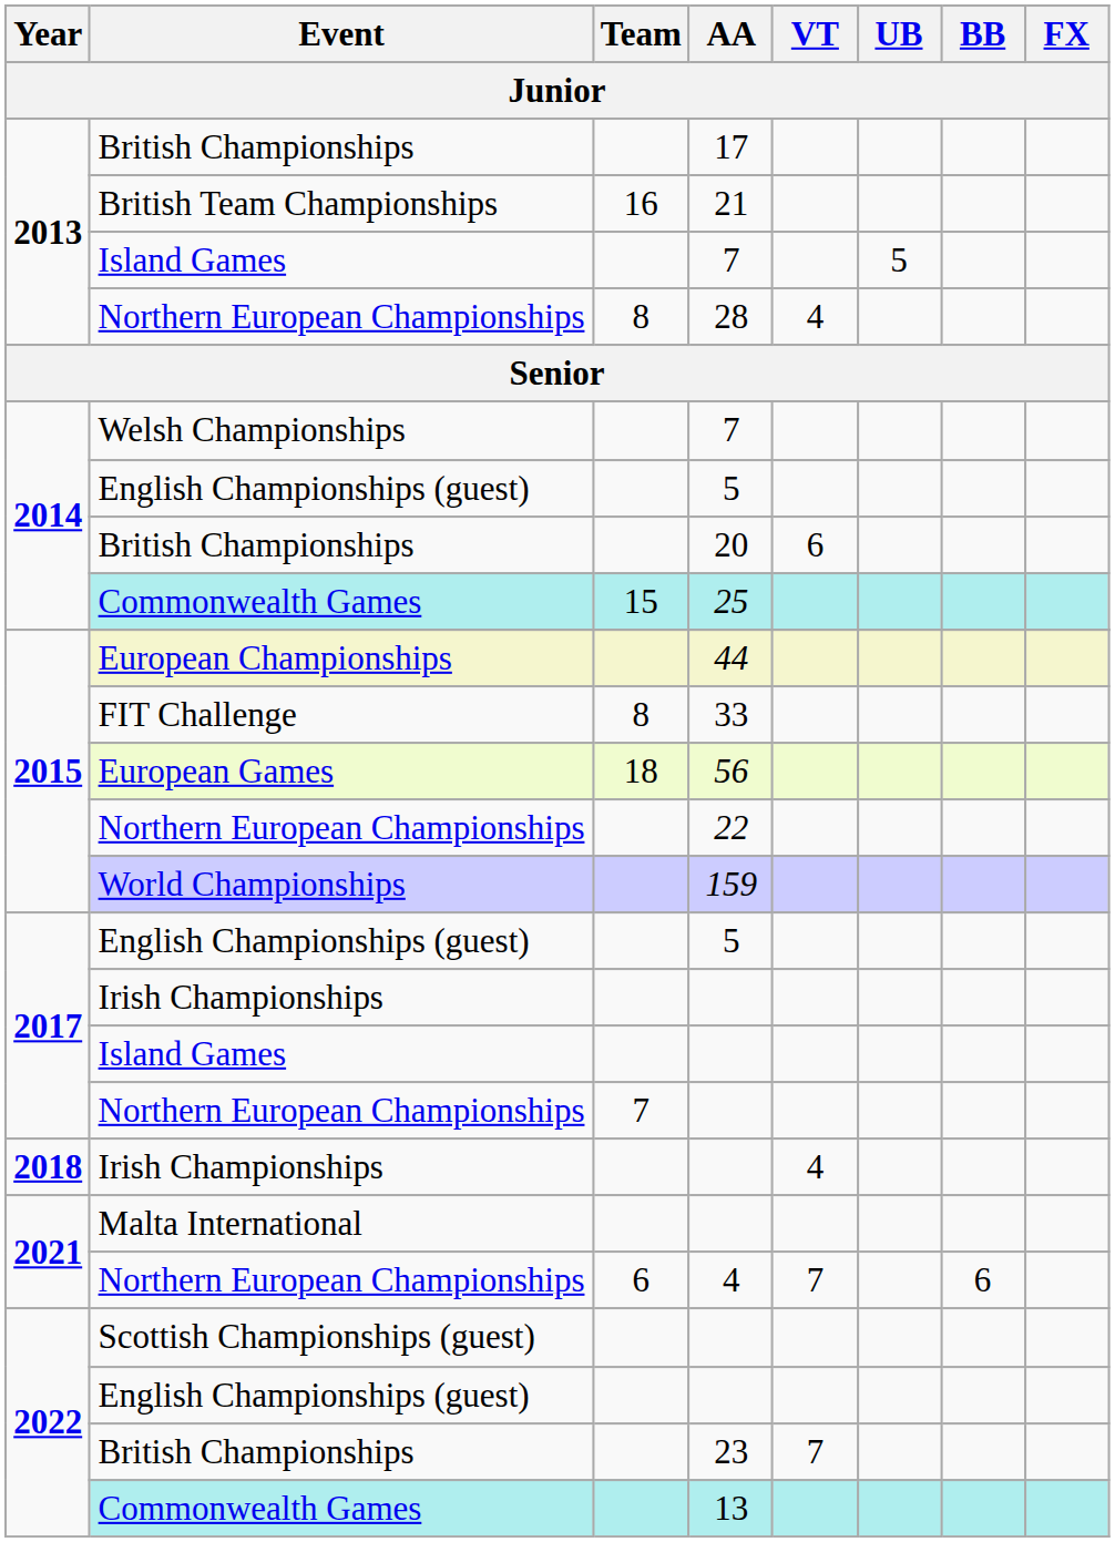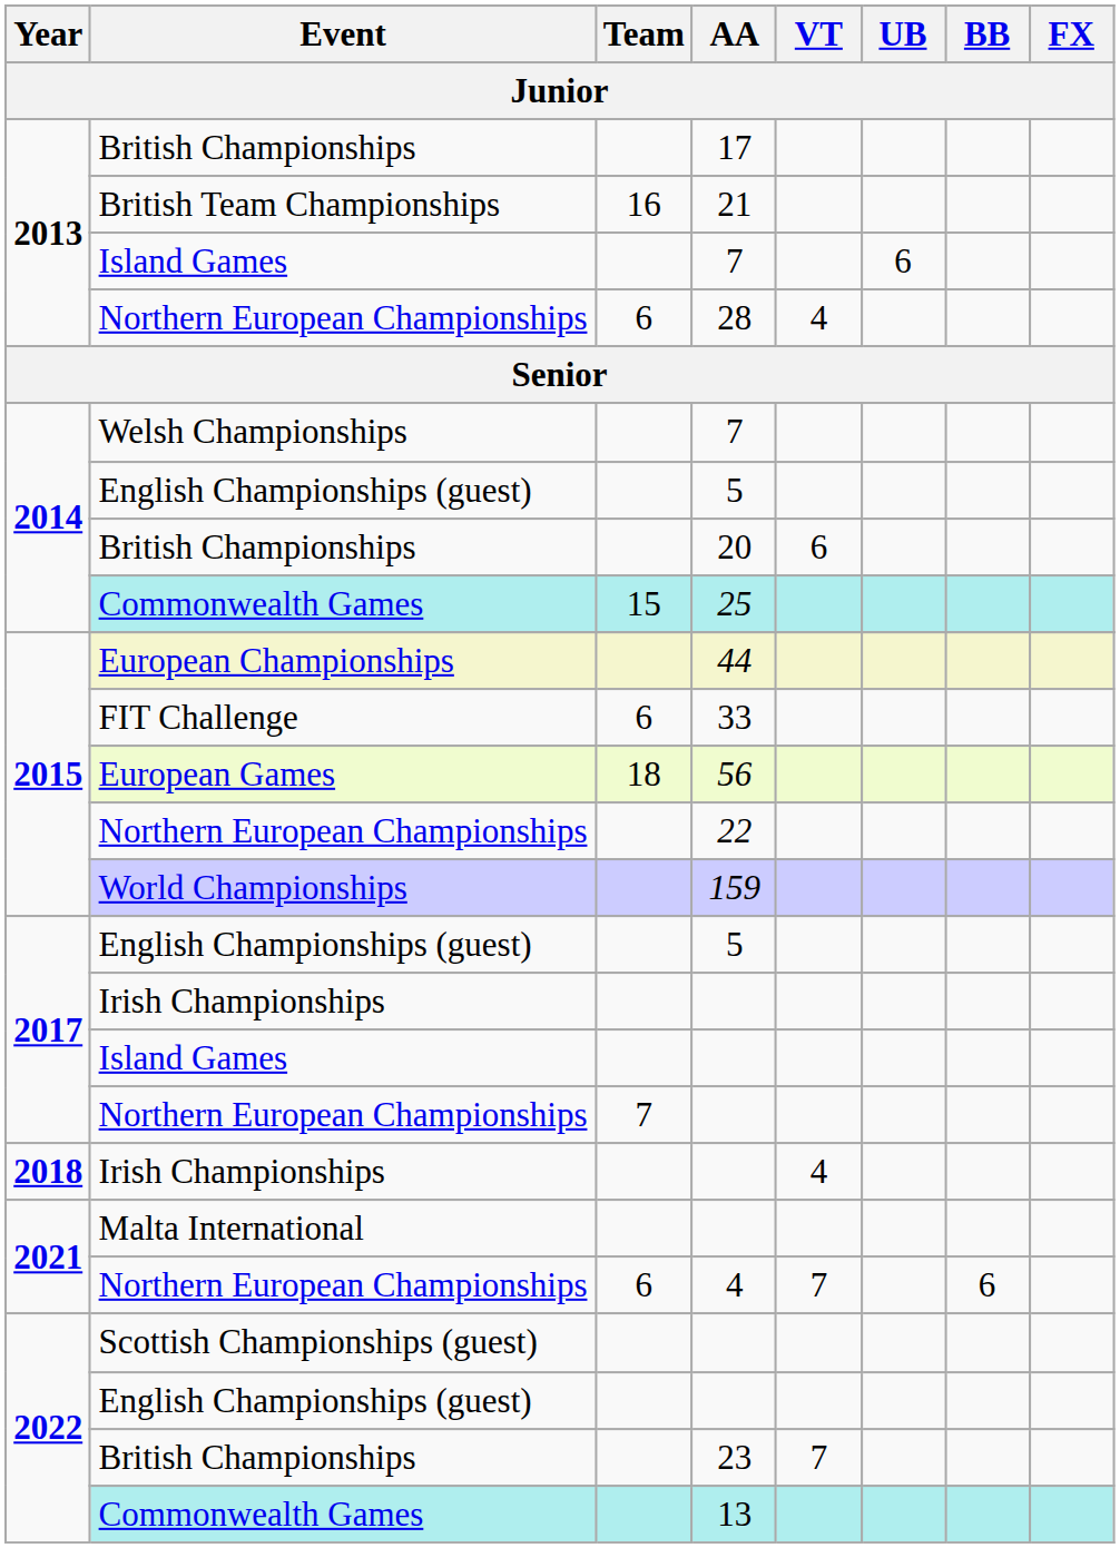 <table class="wikitable" style="text-align:center; font-size:95%;">
 <tr>
 <th align="center">Year</th>
 <th align="center">Event</th>
 <th style="width:30px;">Team</th>
 <th style="width:30px;">AA</th>
 <th style="width:30px;"><a href='#'>VT</a></th>
 <th style="width:30px;"><a href='#'>UB</a></th>
 <th style="width:30px;"><a href='#'>BB</a></th>
 <th style="width:30px;"><a href='#'>FX</a></th>
 </tr>
 <tr>
 <th colspan="8">Junior</th>
 </tr>
 <tr>
 <td rowspan="4"><strong>2013</strong></td>
 <td align=left>British Championships</td>
 <td></td>
 <td>17</td>
 <td></td>
 <td></td>
 <td></td>
 <td></td>
 </tr>
 <tr>
 <td align=left>British Team Championships</td>
 <td>16</td>
 <td>21</td>
 <td></td>
 <td></td>
 <td></td>
 <td></td>
 </tr>
 <tr>
 <td align=left><a href='#'>Island Games</a></td>
 <td></td>
 <td>7</td>
 <td></td>
-<td>5</td>
+<td>6</td>
 <td></td>
 <td></td>
 </tr>
 <tr>
 <td align=left><a href='#'>Northern European Championships</a></td>
-<td>8</td>
+<td>6</td>
 <td>28</td>
 <td>4</td>
 <td></td>
 <td></td>
 <td></td>
 </tr>
 <tr>
 <th colspan="8">Senior</th>
 </tr>
 <tr>
 <td rowspan="4"><strong><a href='#'>2014</a></strong></td>
 <td align=left>Welsh Championships</td>
 <td></td>
 <td>7</td>
 <td></td>
 <td></td>
 <td></td>
 <td></td>
 </tr>
 <tr>
 <td align=left>English Championships (guest)</td>
 <td></td>
 <td>5</td>
 <td></td>
 <td></td>
 <td></td>
 <td></td>
 </tr>
 <tr>
 <td align=left>British Championships</td>
 <td></td>
 <td>20</td>
 <td>6</td>
 <td></td>
 <td></td>
 <td></td>
 </tr>
 <tr bgcolor="#afeeee">
 <td align=left><a href='#'>Commonwealth Games</a></td>
 <td>15</td>
 <td><em>25</em></td>
 <td></td>
 <td></td>
 <td></td>
 <td></td>
 </tr>
 <tr>
 <td rowspan="6"><strong><a href='#'>2015</a></strong></td>
 </tr>
 <tr bgcolor=#F5F6CE>
 <td align=left><a href='#'>European Championships</a></td>
 <td></td>
 <td><em>44</em></td>
 <td></td>
 <td></td>
 <td></td>
 <td></td>
 </tr>
 <tr>
 <td align=left>FIT Challenge</td>
-<td>8</td>
+<td>6</td>
 <td>33</td>
 <td></td>
 <td></td>
 <td></td>
 <td></td>
 </tr>
 <tr bgcolor=#f0fccf>
 <td align=left><a href='#'>European Games</a></td>
 <td>18</td>
 <td><em>56</em></td>
 <td></td>
 <td></td>
 <td></td>
 <td></td>
 </tr>
 <tr>
 <td align=left><a href='#'>Northern European Championships</a></td>
 <td></td>
 <td><em>22</em></td>
 <td></td>
 <td></td>
 <td></td>
 <td></td>
 </tr>
 <tr bgcolor=#CCCCFF>
 <td align=left><a href='#'>World Championships</a></td>
 <td></td>
 <td><em>159</em></td>
 <td></td>
 <td></td>
 <td></td>
 <td></td>
 </tr>
 <tr>
 <td rowspan="4"><strong><a href='#'>2017</a></strong></td>
 <td align=left>English Championships (guest)</td>
 <td></td>
 <td>5</td>
 <td></td>
 <td></td>
 <td></td>
 <td></td>
 </tr>
 <tr>
 <td align=left>Irish Championships</td>
 <td></td>
 <td></td>
 <td></td>
 <td></td>
 <td></td>
 <td></td>
 </tr>
 <tr>
 <td align=left><a href='#'>Island Games</a></td>
 <td></td>
 <td></td>
 <td></td>
 <td></td>
 <td></td>
 <td></td>
 </tr>
 <tr>
 <td align=left><a href='#'>Northern European Championships</a></td>
 <td>7</td>
 <td></td>
 <td></td>
 <td></td>
 <td></td>
 <td></td>
 </tr>
 <tr>
 <td rowspan="1"><strong><a href='#'>2018</a></strong></td>
 <td align=left>Irish Championships</td>
 <td></td>
 <td></td>
 <td>4</td>
 <td></td>
 <td></td>
 <td></td>
 </tr>
 <tr>
 <td rowspan="2"><strong><a href='#'>2021</a></strong></td>
 <td align=left>Malta International</td>
 <td></td>
 <td></td>
 <td></td>
 <td></td>
 <td></td>
 <td></td>
 </tr>
 <tr>
 <td align=left><a href='#'>Northern European Championships</a></td>
 <td>6</td>
 <td>4</td>
 <td>7</td>
 <td></td>
 <td>6</td>
 <td></td>
 </tr>
 <tr>
 <td rowspan="4"><strong><a href='#'>2022</a></strong></td>
 <td align=left>Scottish Championships (guest)</td>
 <td></td>
 <td></td>
 <td></td>
 <td></td>
 <td></td>
 <td></td>
 </tr>
 <tr>
 <td align=left>English Championships (guest)</td>
 <td></td>
 <td></td>
 <td></td>
 <td></td>
 <td></td>
 <td></td>
 </tr>
 <tr>
 <td align=left>British Championships</td>
 <td></td>
 <td>23</td>
 <td>7</td>
 <td></td>
 <td></td>
 <td></td>
 </tr>
 <tr bgcolor="#afeeee">
 <td align=left><a href='#'>Commonwealth Games</a></td>
 <td></td>
 <td>13</td>
 <td></td>
 <td></td>
 <td></td>
 <td></td>
 </tr>
 </table>
